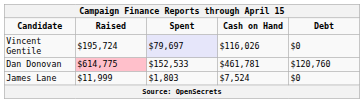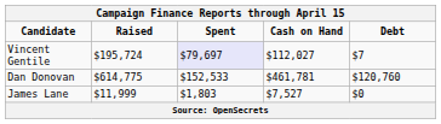 <table class="wikitable">
 <tr>
 <th colspan="5">Campaign Finance Reports through April 15</th>
 </tr>
 <tr style="text-align:center;">
 <td style="padding:5px; width:100px;"><strong>Candidate</strong></td>
 <td style="padding:5px; width:100px;"><strong>Raised</strong></td>
 <td style="padding:5px; width:100px;"><strong>Spent</strong></td>
 <td style="padding:5px; width:100px;"><strong>Cash on Hand</strong></td>
 <td style="padding:5px; width:100px;"><strong>Debt</strong></td>
 </tr>
 <tr>
 <td>Vincent Gentile</td>
 <td>$195,724</td>
 <td style="background: lavender;">$79,697</td>
-<td>$116,026</td>
-<td>$0</td>
+<td>$112,027</td>
+<td>$7</td>
 </tr>
 <tr>
 <td>Dan Donovan</td>
-<td style="background: pink;">$614,775</td>
+<td>$614,775</td>
 <td>$152,533</td>
 <td>$461,781</td>
 <td>$120,760</td>
 </tr>
 <tr>
 <td>James Lane</td>
 <td>$11,999</td>
 <td>$1,803</td>
-<td>$7,524</td>
+<td>$7,527</td>
 <td>$0</td>
 </tr>
 <tr>
 <th colspan="5"><small>Source: OpenSecrets</small></th>
 </tr>
 </table>
